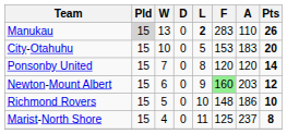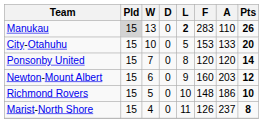 <table class="wikitable" style="text-align:center;">
 <tr>
 <th width=175>Team</th>
 <th width=20 abbr="Played">Pld</th>
 <th width=20 abbr="Won">W</th>
 <th width=20 abbr="Drawn">D</th>
 <th width=20 abbr="Lost">L</th>
 <th width=20 abbr="For">F</th>
 <th width=20 abbr="Against">A</th>
 <th width=20 abbr="Points">Pts</th>
 </tr>
 <tr>
 <td style="text-align:left;"><a href='#'>Manukau</a></td>
 <td style="background: lightgrey;">15</td>
 <td>13</td>
 <td>0</td>
 <td><strong>2</strong></td>
 <td>283</td>
 <td>110</td>
 <td><strong>26</strong></td>
 </tr>
 <tr>
 <td style="text-align:left;"><a href='#'>City</a>-<a href='#'>Otahuhu</a></td>
 <td>15</td>
 <td>10</td>
 <td>0</td>
 <td>5</td>
 <td>153</td>
-<td>183</td>
+<td>133</td>
 <td><strong>20</strong></td>
 </tr>
 <tr>
 <td style="text-align:left;"><a href='#'>Ponsonby United</a></td>
 <td>15</td>
 <td>7</td>
 <td>0</td>
 <td>8</td>
 <td>120</td>
 <td>120</td>
 <td><strong>14</strong></td>
 </tr>
 <tr>
 <td style="text-align:left;"><a href='#'>Newton</a>-<a href='#'>Mount Albert</a></td>
 <td>15</td>
 <td>6</td>
 <td>0</td>
 <td>9</td>
-<td style="background: lightgreen;">160</td>
+<td>160</td>
 <td>203</td>
 <td><strong>12</strong></td>
 </tr>
 <tr>
 <td style="text-align:left;"><a href='#'>Richmond Rovers</a></td>
 <td>15</td>
 <td>5</td>
 <td>0</td>
 <td>10</td>
 <td>148</td>
 <td>186</td>
 <td><strong>10</strong></td>
 </tr>
 <tr>
 <td style="text-align:left;"><a href='#'>Marist</a>-<a href='#'>North Shore</a></td>
 <td>15</td>
 <td>4</td>
 <td>0</td>
 <td>11</td>
-<td>125</td>
+<td>126</td>
 <td>237</td>
 <td><strong>8</strong></td>
 </tr>
 <tr>
 </tr>
 </table>
